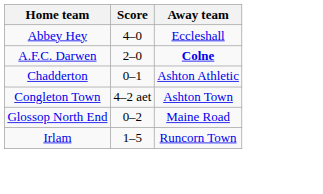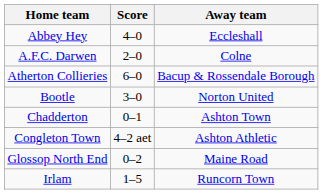 <table class="wikitable" style="text-align: center">
 <tr>
 <th>Home team</th>
 <th>Score</th>
 <th>Away team</th>
 </tr>
 <tr>
 <td><a href='#'>Abbey Hey</a></td>
 <td>4–0</td>
 <td><a href='#'>Eccleshall</a></td>
 </tr>
 <tr>
 <td><a href='#'>A.F.C. Darwen</a></td>
 <td>2–0</td>
-<td><strong><a href='#'>Colne</a></strong></td>
+<td><a href='#'>Colne</a></td>
+</tr>
+<tr>
+<td><a href='#'>Atherton Collieries</a></td>
+<td>6–0</td>
+<td><a href='#'>Bacup & Rossendale Borough</a></td>
+</tr>
+<tr>
+<td><a href='#'>Bootle</a></td>
+<td>3–0</td>
+<td><a href='#'>Norton United</a></td>
 </tr>
 <tr>
 <td><a href='#'>Chadderton</a></td>
 <td>0–1</td>
-<td><a href='#'>Ashton Athletic</a></td>
+<td><a href='#'>Ashton Town</a></td>
 </tr>
 <tr>
 <td><a href='#'>Congleton Town</a></td>
 <td>4–2 aet</td>
-<td><a href='#'>Ashton Town</a></td>
+<td><a href='#'>Ashton Athletic</a></td>
 </tr>
 <tr>
 <td><a href='#'>Glossop North End</a></td>
 <td>0–2</td>
 <td><a href='#'>Maine Road</a></td>
 </tr>
 <tr>
 <td><a href='#'>Irlam</a></td>
 <td>1–5</td>
 <td><a href='#'>Runcorn Town</a></td>
 </tr>
 </table>
